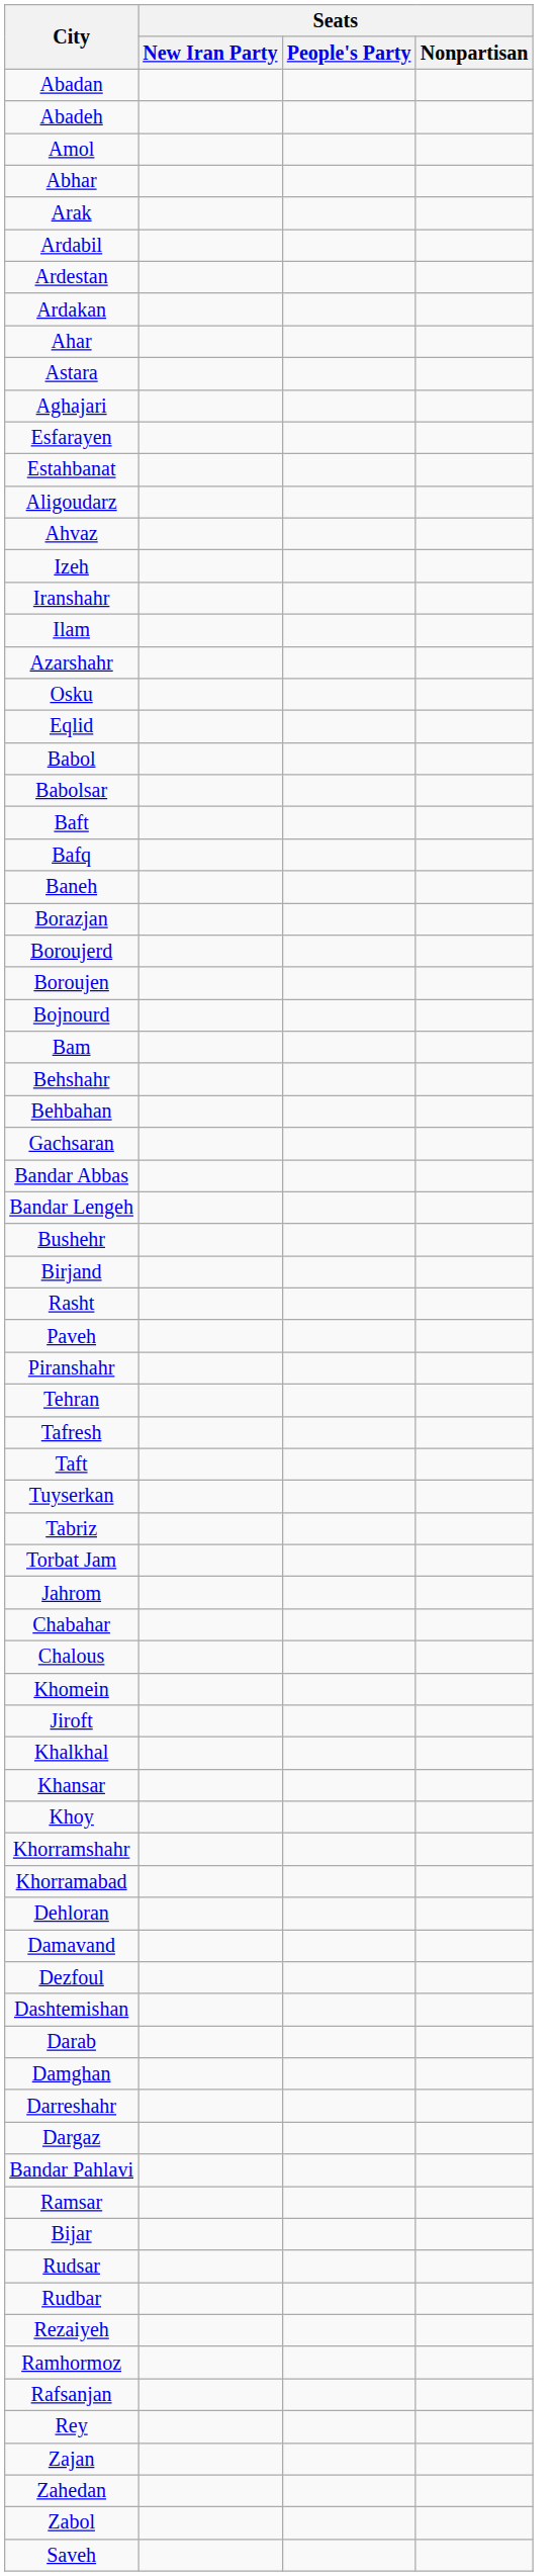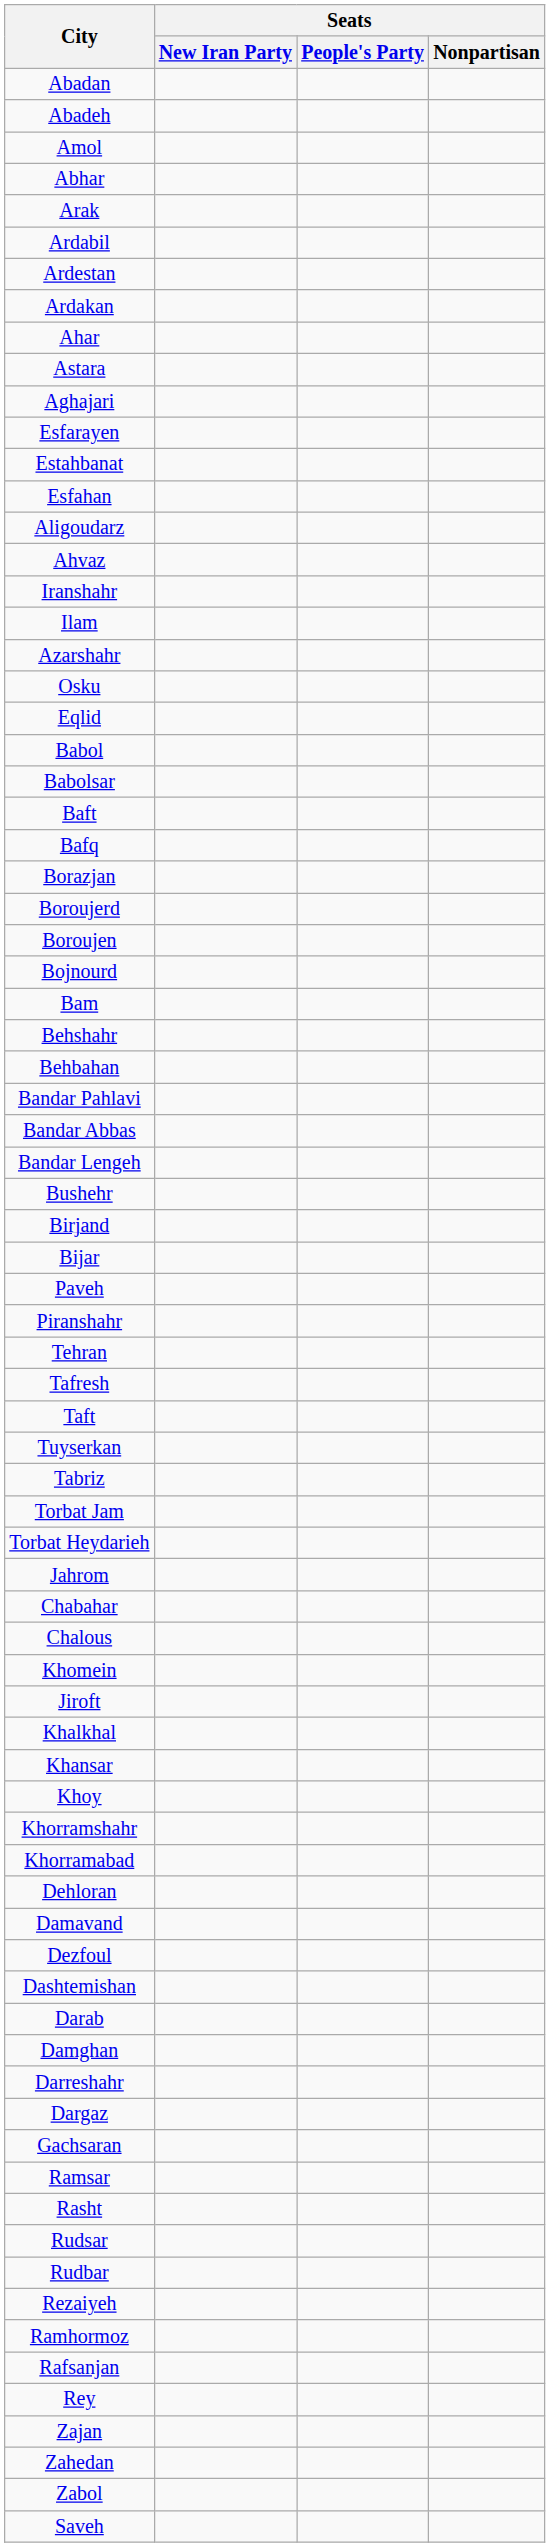 <table class="wikitable" style="font-size:100%;text-align:center;">
 <tr>
 <th rowspan="2">City</th>
 <th colspan="3">Seats</th>
 </tr>
 <tr>
 <th><a href='#'>New Iran Party</a></th>
 <th><a href='#'>People's Party</a></th>
 <th>Nonpartisan</th>
 </tr>
 <tr>
 <td><a href='#'>Abadan</a></td>
 <td></td>
 <td></td>
 <td></td>
 </tr>
 <tr>
 <td><a href='#'>Abadeh</a></td>
 <td></td>
 <td></td>
 <td></td>
 </tr>
 <tr>
 <td><a href='#'>Amol</a></td>
 <td></td>
 <td></td>
 <td></td>
 </tr>
 <tr>
 <td><a href='#'>Abhar</a></td>
 <td></td>
 <td></td>
 <td></td>
 </tr>
 <tr>
 <td><a href='#'>Arak</a></td>
 <td></td>
 <td></td>
 <td></td>
 </tr>
 <tr>
 <td><a href='#'>Ardabil</a></td>
 <td></td>
 <td></td>
 <td></td>
 </tr>
 <tr>
 <td><a href='#'>Ardestan</a></td>
 <td></td>
 <td></td>
 <td></td>
 </tr>
 <tr>
 <td><a href='#'>Ardakan</a></td>
 <td></td>
 <td></td>
 <td></td>
 </tr>
 <tr>
 <td><a href='#'>Ahar</a></td>
 <td></td>
 <td></td>
 <td></td>
 </tr>
 <tr>
 <td><a href='#'>Astara</a></td>
 <td></td>
 <td></td>
 <td></td>
 </tr>
 <tr>
 <td><a href='#'>Aghajari</a></td>
 <td></td>
 <td></td>
 <td></td>
 </tr>
 <tr>
 <td><a href='#'>Esfarayen</a></td>
 <td></td>
 <td></td>
 <td></td>
 </tr>
 <tr>
 <td><a href='#'>Estahbanat</a></td>
 <td></td>
 <td></td>
 <td></td>
 </tr>
 <tr>
+<td><a href='#'>Esfahan</a></td>
+<td></td>
+<td></td>
+<td></td>
+</tr>
+<tr>
 <td><a href='#'>Aligoudarz</a></td>
 <td></td>
 <td></td>
 <td></td>
 </tr>
 <tr>
 <td><a href='#'>Ahvaz</a></td>
-<td></td>
-<td></td>
-<td></td>
-</tr>
-<tr>
-<td><a href='#'>Izeh</a></td>
 <td></td>
 <td></td>
 <td></td>
 </tr>
 <tr>
 <td><a href='#'>Iranshahr</a></td>
 <td></td>
 <td></td>
 <td></td>
 </tr>
 <tr>
 <td><a href='#'>Ilam</a></td>
 <td></td>
 <td></td>
 <td></td>
 </tr>
 <tr>
 <td><a href='#'>Azarshahr</a></td>
 <td></td>
 <td></td>
 <td></td>
 </tr>
 <tr>
 <td><a href='#'>Osku</a></td>
 <td></td>
 <td></td>
 <td></td>
 </tr>
 <tr>
 <td><a href='#'>Eqlid</a></td>
 <td></td>
 <td></td>
 <td></td>
 </tr>
 <tr>
 <td><a href='#'>Babol</a></td>
 <td></td>
 <td></td>
 <td></td>
 </tr>
 <tr>
 <td><a href='#'>Babolsar</a></td>
 <td></td>
 <td></td>
 <td></td>
 </tr>
 <tr>
 <td><a href='#'>Baft</a></td>
 <td></td>
 <td></td>
 <td></td>
 </tr>
 <tr>
 <td><a href='#'>Bafq</a></td>
 <td></td>
 <td></td>
 <td></td>
 </tr>
 <tr>
-<td><a href='#'>Baneh</a></td>
-<td></td>
-<td></td>
-<td></td>
-</tr>
-<tr>
 <td><a href='#'>Borazjan</a></td>
 <td></td>
 <td></td>
 <td></td>
 </tr>
 <tr>
 <td><a href='#'>Boroujerd</a></td>
 <td></td>
 <td></td>
 <td></td>
 </tr>
 <tr>
 <td><a href='#'>Boroujen</a></td>
 <td></td>
 <td></td>
 <td></td>
 </tr>
 <tr>
 <td><a href='#'>Bojnourd</a></td>
 <td></td>
 <td></td>
 <td></td>
 </tr>
 <tr>
 <td><a href='#'>Bam</a></td>
 <td></td>
 <td></td>
 <td></td>
 </tr>
 <tr>
 <td><a href='#'>Behshahr</a></td>
 <td></td>
 <td></td>
 <td></td>
 </tr>
 <tr>
 <td><a href='#'>Behbahan</a></td>
 <td></td>
 <td></td>
 <td></td>
 </tr>
 <tr>
-<td><a href='#'>Gachsaran</a></td>
+<td><a href='#'>Bandar Pahlavi</a></td>
 <td></td>
 <td></td>
 <td></td>
 </tr>
 <tr>
 <td><a href='#'>Bandar Abbas</a></td>
 <td></td>
 <td></td>
 <td></td>
 </tr>
 <tr>
 <td><a href='#'>Bandar Lengeh</a></td>
 <td></td>
 <td></td>
 <td></td>
 </tr>
 <tr>
 <td><a href='#'>Bushehr</a></td>
 <td></td>
 <td></td>
 <td></td>
 </tr>
 <tr>
 <td><a href='#'>Birjand</a></td>
 <td></td>
 <td></td>
 <td></td>
 </tr>
 <tr>
-<td><a href='#'>Rasht</a></td>
+<td><a href='#'>Bijar</a></td>
 <td></td>
 <td></td>
 <td></td>
 </tr>
 <tr>
 <td><a href='#'>Paveh</a></td>
 <td></td>
 <td></td>
 <td></td>
 </tr>
 <tr>
 <td><a href='#'>Piranshahr</a></td>
 <td></td>
 <td></td>
 <td></td>
 </tr>
 <tr>
 <td><a href='#'>Tehran</a></td>
 <td></td>
 <td></td>
 <td></td>
 </tr>
 <tr>
 <td><a href='#'>Tafresh</a></td>
 <td></td>
 <td></td>
 <td></td>
 </tr>
 <tr>
 <td><a href='#'>Taft</a></td>
 <td></td>
 <td></td>
 <td></td>
 </tr>
 <tr>
 <td><a href='#'>Tuyserkan</a></td>
 <td></td>
 <td></td>
 <td></td>
 </tr>
 <tr>
 <td><a href='#'>Tabriz</a></td>
 <td></td>
 <td></td>
 <td></td>
 </tr>
 <tr>
 <td><a href='#'>Torbat Jam</a></td>
+<td></td>
+<td></td>
+<td></td>
+</tr>
+<tr>
+<td><a href='#'>Torbat Heydarieh</a></td>
 <td></td>
 <td></td>
 <td></td>
 </tr>
 <tr>
 <td><a href='#'>Jahrom</a></td>
 <td></td>
 <td></td>
 <td></td>
 </tr>
 <tr>
 <td><a href='#'>Chabahar</a></td>
 <td></td>
 <td></td>
 <td></td>
 </tr>
 <tr>
 <td><a href='#'>Chalous</a></td>
 <td></td>
 <td></td>
 <td></td>
 </tr>
 <tr>
 <td><a href='#'>Khomein</a></td>
 <td></td>
 <td></td>
 <td></td>
 </tr>
 <tr>
 <td><a href='#'>Jiroft</a></td>
 <td></td>
 <td></td>
 <td></td>
 </tr>
 <tr>
 <td><a href='#'>Khalkhal</a></td>
 <td></td>
 <td></td>
 <td></td>
 </tr>
 <tr>
 <td><a href='#'>Khansar</a></td>
 <td></td>
 <td></td>
 <td></td>
 </tr>
 <tr>
 <td><a href='#'>Khoy</a></td>
 <td></td>
 <td></td>
 <td></td>
 </tr>
 <tr>
 <td><a href='#'>Khorramshahr</a></td>
 <td></td>
 <td></td>
 <td></td>
 </tr>
 <tr>
 <td><a href='#'>Khorramabad</a></td>
 <td></td>
 <td></td>
 <td></td>
 </tr>
 <tr>
 <td><a href='#'>Dehloran</a></td>
 <td></td>
 <td></td>
 <td></td>
 </tr>
 <tr>
 <td><a href='#'>Damavand</a></td>
 <td></td>
 <td></td>
 <td></td>
 </tr>
 <tr>
 <td><a href='#'>Dezfoul</a></td>
 <td></td>
 <td></td>
 <td></td>
 </tr>
 <tr>
 <td><a href='#'>Dashtemishan</a></td>
 <td></td>
 <td></td>
 <td></td>
 </tr>
 <tr>
 <td><a href='#'>Darab</a></td>
 <td></td>
 <td></td>
 <td></td>
 </tr>
 <tr>
 <td><a href='#'>Damghan</a></td>
 <td></td>
 <td></td>
 <td></td>
 </tr>
 <tr>
 <td><a href='#'>Darreshahr</a></td>
 <td></td>
 <td></td>
 <td></td>
 </tr>
 <tr>
 <td><a href='#'>Dargaz</a></td>
 <td></td>
 <td></td>
 <td></td>
 </tr>
 <tr>
-<td><a href='#'>Bandar Pahlavi</a></td>
+<td><a href='#'>Gachsaran</a></td>
 <td></td>
 <td></td>
 <td></td>
 </tr>
 <tr>
 <td><a href='#'>Ramsar</a></td>
 <td></td>
 <td></td>
 <td></td>
 </tr>
 <tr>
-<td><a href='#'>Bijar</a></td>
+<td><a href='#'>Rasht</a></td>
 <td></td>
 <td></td>
 <td></td>
 </tr>
 <tr>
 <td><a href='#'>Rudsar</a></td>
 <td></td>
 <td></td>
 <td></td>
 </tr>
 <tr>
 <td><a href='#'>Rudbar</a></td>
 <td></td>
 <td></td>
 <td></td>
 </tr>
 <tr>
 <td><a href='#'>Rezaiyeh</a></td>
 <td></td>
 <td></td>
 <td></td>
 </tr>
 <tr>
 <td><a href='#'>Ramhormoz</a></td>
 <td></td>
 <td></td>
 <td></td>
 </tr>
 <tr>
 <td><a href='#'>Rafsanjan</a></td>
 <td></td>
 <td></td>
 <td></td>
 </tr>
 <tr>
 <td><a href='#'>Rey</a></td>
 <td></td>
 <td></td>
 <td></td>
 </tr>
 <tr>
 <td><a href='#'>Zajan</a></td>
 <td></td>
 <td></td>
 <td></td>
 </tr>
 <tr>
 <td><a href='#'>Zahedan</a></td>
 <td></td>
 <td></td>
 <td></td>
 </tr>
 <tr>
 <td><a href='#'>Zabol</a></td>
 <td></td>
 <td></td>
 <td></td>
 </tr>
 <tr>
 <td><a href='#'>Saveh</a></td>
 <td></td>
 <td></td>
 <td></td>
 </tr>
 </table>
